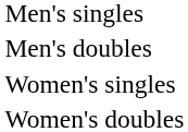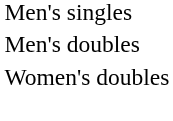 <table>
 <tr>
 <td>Men's singles</td>
 <td></td>
 <td></td>
 <td></td>
 </tr>
 <tr>
 <td>Men's doubles</td>
 <td></td>
 <td></td>
 <td></td>
 </tr>
 <tr>
-<td>Women's singles</td>
-<td></td>
-<td></td>
-<td></td>
-</tr>
-<tr>
 <td>Women's doubles</td>
 <td></td>
 <td></td>
 <td></td>
 </tr>
 </table>
